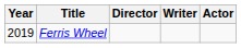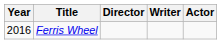 <table class="wikitable sortable">
 <tr>
 <th>Year</th>
 <th>Title</th>
 <th>Director</th>
 <th>Writer</th>
 <th>Actor</th>
 </tr>
 <tr>
-<td>2019</td>
+<td>2016</td>
 <td><em><a href='#'>Ferris Wheel</a></em></td>
 <td></td>
 <td></td>
 <td></td>
 </tr>
 </table>
